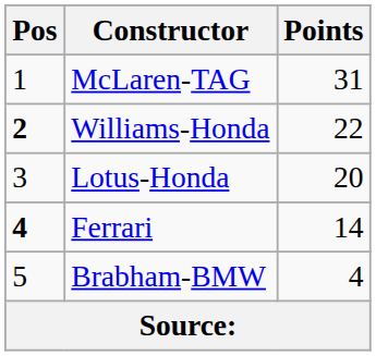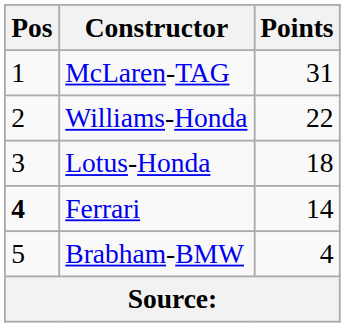 <table class="wikitable" style="font-size: 95%;">
 <tr>
 <th>Pos</th>
 <th>Constructor</th>
 <th>Points</th>
 </tr>
 <tr>
 <td>1</td>
 <td> <a href='#'>McLaren</a>-<a href='#'>TAG</a></td>
 <td align="right">31</td>
 </tr>
 <tr>
-<td><strong>2</strong></td>
+<td>2</td>
 <td> <a href='#'>Williams</a>-<a href='#'>Honda</a></td>
 <td align="right">22</td>
 </tr>
 <tr>
 <td>3</td>
 <td> <a href='#'>Lotus</a>-<a href='#'>Honda</a></td>
-<td align="right">20</td>
+<td align="right">18</td>
 </tr>
 <tr>
 <td><strong>4</strong></td>
 <td> <a href='#'>Ferrari</a></td>
 <td align="right">14</td>
 </tr>
 <tr>
 <td>5</td>
 <td> <a href='#'>Brabham</a>-<a href='#'>BMW</a></td>
 <td align="right">4</td>
 </tr>
 <tr>
 <th colspan=4>Source:</th>
 </tr>
 </table>
